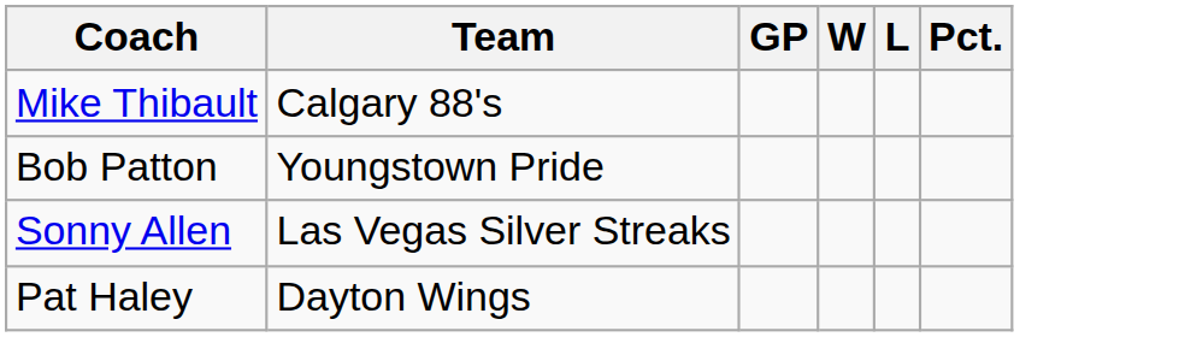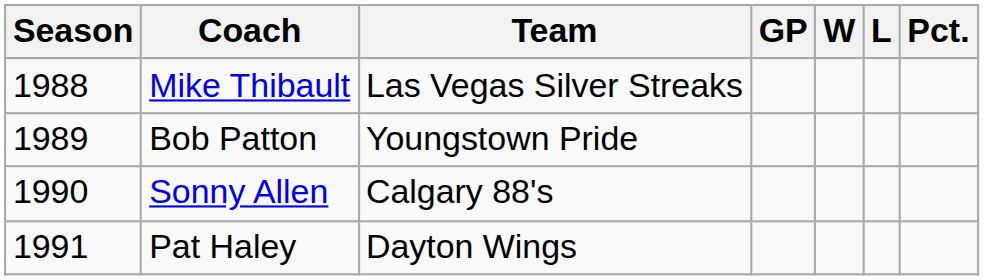 <table class="wikitable">
 <tr>
+<th>Season</th>
 <th>Coach</th>
 <th>Team</th>
 <th>GP</th>
 <th>W</th>
 <th>L</th>
 <th>Pct.</th>
 </tr>
 <tr>
+<td>1988</td>
 <td><a href='#'>Mike Thibault</a></td>
-<td>Calgary 88's</td>
+<td>Las Vegas Silver Streaks</td>
 <td></td>
 <td></td>
 <td></td>
 <td></td>
 </tr>
 <tr>
+<td>1989</td>
 <td>Bob Patton</td>
 <td>Youngstown Pride</td>
 <td></td>
 <td></td>
 <td></td>
 <td></td>
 </tr>
 <tr>
+<td>1990</td>
 <td><a href='#'>Sonny Allen</a></td>
-<td>Las Vegas Silver Streaks</td>
+<td>Calgary 88's</td>
 <td></td>
 <td></td>
 <td></td>
 <td></td>
 </tr>
 <tr>
+<td>1991</td>
 <td>Pat Haley</td>
 <td>Dayton Wings</td>
 <td></td>
 <td></td>
 <td></td>
 <td></td>
 </tr>
 </table>
